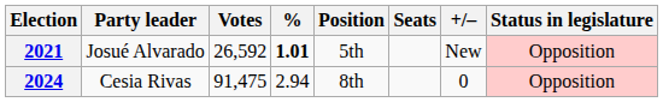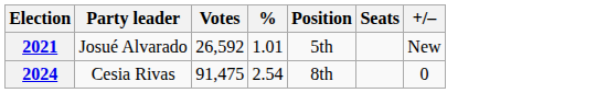 <table class="wikitable" style="text-align:center">
 <tr>
 <th><strong>Election</strong></th>
 <th>Party leader</th>
 <th scope="col"><strong>Votes</strong></th>
 <th scope="col"><strong>%</strong></th>
 <th><strong>Position</strong></th>
 <th scope="col">Seats</th>
 <th><strong>+/–</strong></th>
-<th><strong>Status in legislature</strong></th>
 </tr>
 <tr>
 <th><a href='#'>2021</a></th>
 <td>Josué Alvarado</td>
 <td>26,592</td>
-<td><strong>1.01</strong></td>
+<td>1.01</td>
 <td> 5th</td>
 <td></td>
 <td>New</td>
-<td style="background:#fcc;">Opposition</td>
 </tr>
 <tr>
 <th><a href='#'>2024</a></th>
 <td>Cesia Rivas</td>
 <td>91,475</td>
-<td>2.94</td>
+<td>2.54</td>
 <td> 8th</td>
 <td></td>
 <td> 0</td>
-<td style="background:#fcc;">Opposition</td>
 </tr>
 </table>
